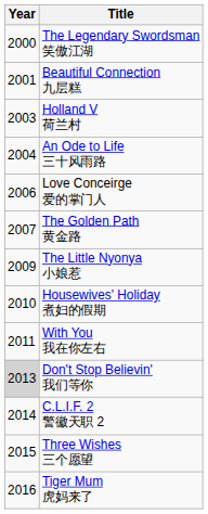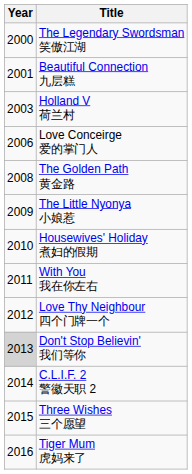 <table class="wikitable sortable">
 <tr>
 <th>Year</th>
 <th>Title</th>
 </tr>
 <tr>
 <td>2000</td>
 <td><a href='#'>The Legendary Swordsman</a> <br> 笑傲江湖</td>
 </tr>
 <tr>
 <td>2001</td>
 <td><a href='#'>Beautiful Connection</a> <br> 九层糕</td>
 </tr>
 <tr>
 <td>2003</td>
 <td><a href='#'>Holland V</a> <br> 荷兰村</td>
 </tr>
 <tr>
-<td>2004</td>
-<td><a href='#'>An Ode to Life</a> <br> 三十风雨路</td>
-</tr>
-<tr>
 <td>2006</td>
 <td>Love Conceirge <br> 爱的掌门人</td>
 </tr>
 <tr>
-<td>2007</td>
+<td>2008</td>
 <td><a href='#'>The Golden Path</a> <br> 黄金路</td>
 </tr>
 <tr>
 <td>2009</td>
 <td><a href='#'>The Little Nyonya</a> <br> 小娘惹</td>
 </tr>
 <tr>
 <td>2010</td>
 <td><a href='#'>Housewives' Holiday</a> <br> 煮妇的假期</td>
 </tr>
 <tr>
 <td>2011</td>
 <td><a href='#'>With You</a> <br> 我在你左右</td>
+</tr>
+<tr>
+<td>2012</td>
+<td><a href='#'>Love Thy Neighbour</a> <br> 四个门牌一个</td>
 </tr>
 <tr>
 <td style="background: lightgrey;">2013</td>
 <td><a href='#'>Don't Stop Believin'</a> <br> 我们等你</td>
 </tr>
 <tr>
 <td>2014</td>
 <td><a href='#'>C.L.I.F. 2</a> <br> 警徽天职 2</td>
 </tr>
 <tr>
 <td>2015</td>
 <td><a href='#'>Three Wishes</a> <br> 三个愿望</td>
 </tr>
 <tr>
 <td>2016</td>
 <td><a href='#'>Tiger Mum</a> <br> 虎妈来了</td>
 </tr>
 </table>
